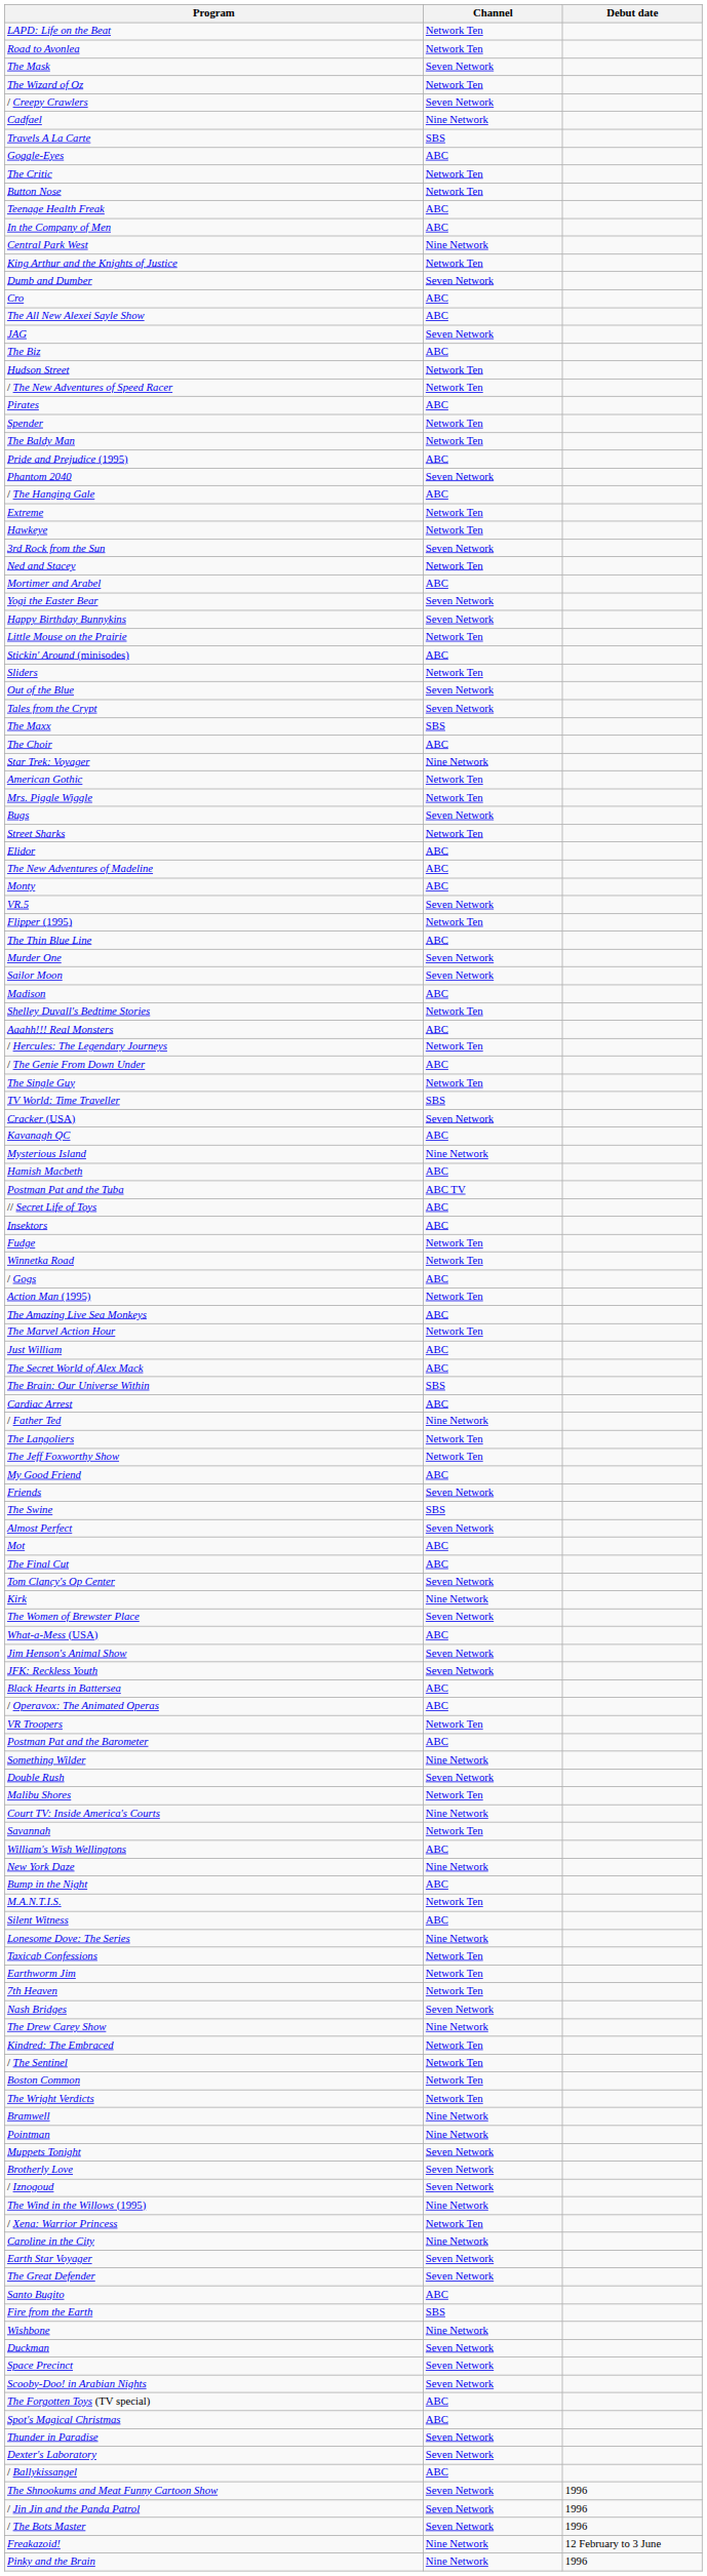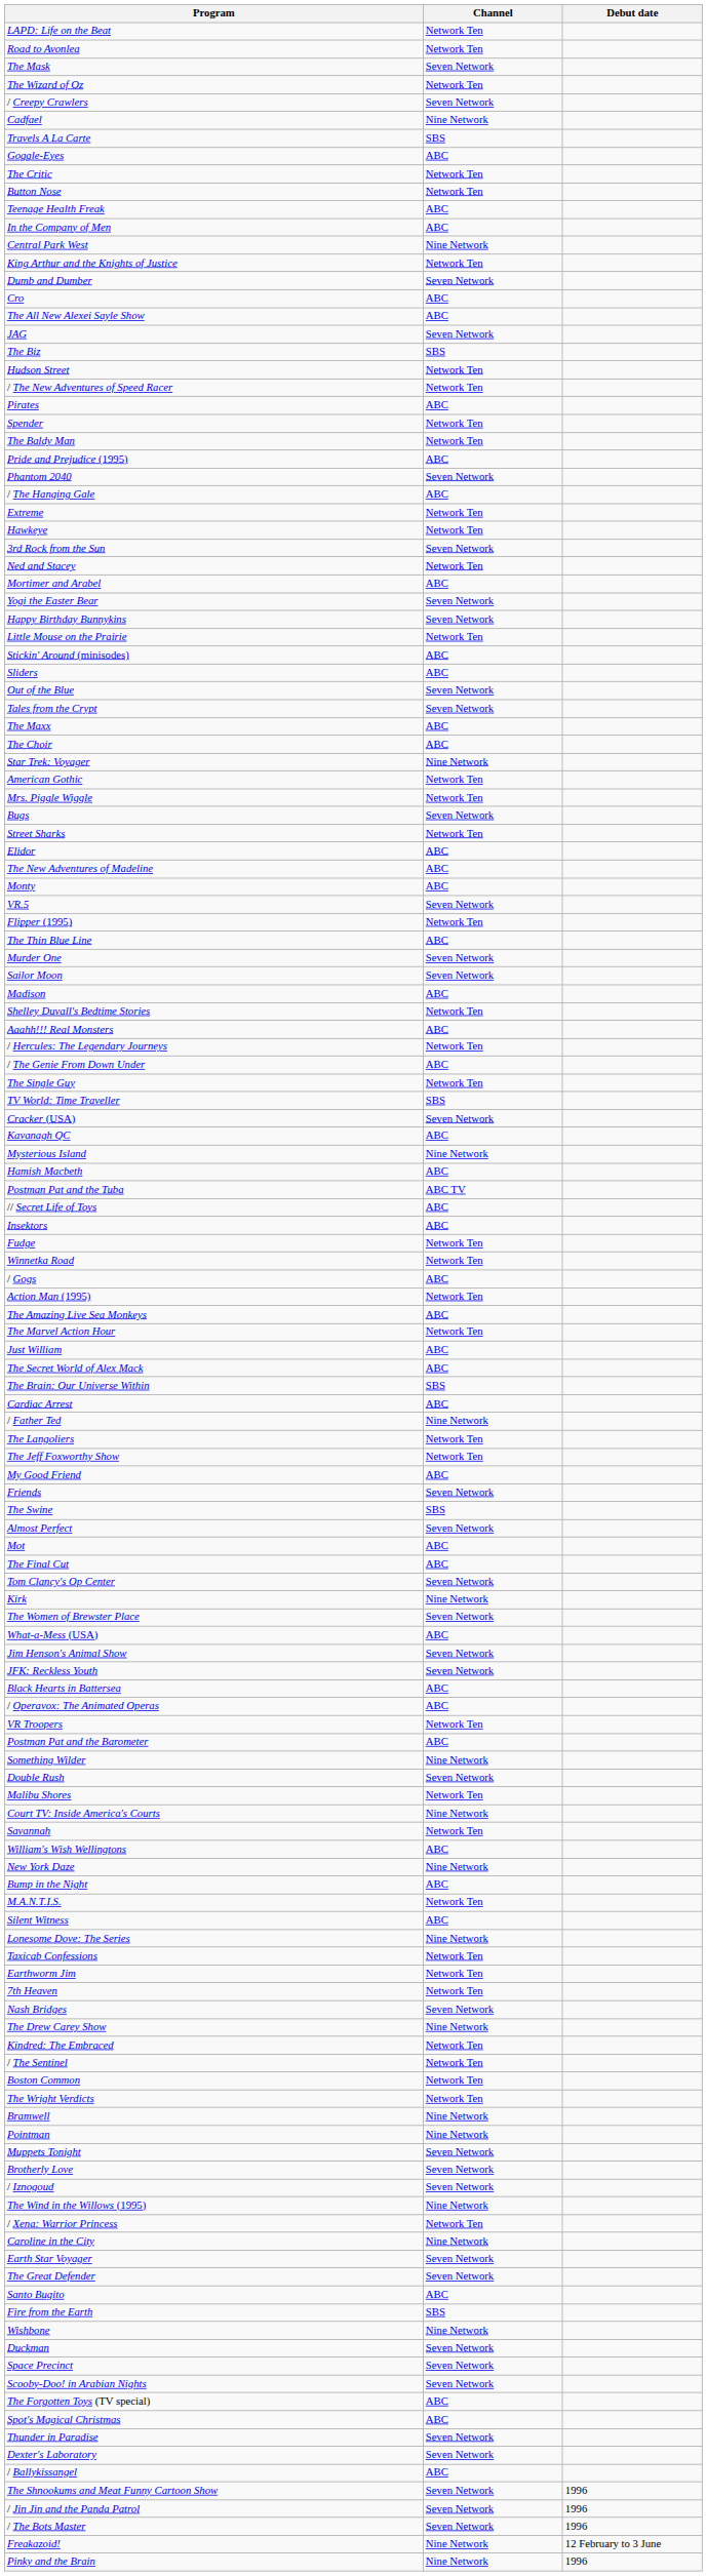 <table class="wikitable sortable" width="100%" style="font-size:87%;">
 <tr bgcolor="#efefef">
 <th width=60%>Program</th>
 <th width=20%>Channel</th>
 <th width=20%>Debut date</th>
 </tr>
 <tr>
 <td> <em><a href='#'>LAPD: Life on the Beat</a></em></td>
 <td><a href='#'>Network Ten</a></td>
 <td></td>
 </tr>
 <tr>
 <td> <em><a href='#'>Road to Avonlea</a></em></td>
 <td><a href='#'>Network Ten</a></td>
 <td></td>
 </tr>
 <tr>
 <td> <em><a href='#'>The Mask</a></em></td>
 <td><a href='#'>Seven Network</a></td>
 <td></td>
 </tr>
 <tr>
 <td> <em><a href='#'>The Wizard of Oz</a></em></td>
 <td><a href='#'>Network Ten</a></td>
 <td></td>
 </tr>
 <tr>
 <td>/ <em><a href='#'>Creepy Crawlers</a></em></td>
 <td><a href='#'>Seven Network</a></td>
 <td></td>
 </tr>
 <tr>
 <td> <em><a href='#'>Cadfael</a></em></td>
 <td><a href='#'>Nine Network</a></td>
 <td></td>
 </tr>
 <tr>
 <td> <em><a href='#'>Travels A La Carte</a></em></td>
 <td><a href='#'>SBS</a></td>
 <td></td>
 </tr>
 <tr>
 <td> <em><a href='#'>Goggle-Eyes</a></em></td>
 <td><a href='#'>ABC</a></td>
 <td></td>
 </tr>
 <tr>
 <td> <em><a href='#'>The Critic</a></em></td>
 <td><a href='#'>Network Ten</a></td>
 <td></td>
 </tr>
 <tr>
 <td> <em><a href='#'>Button Nose</a></em></td>
 <td><a href='#'>Network Ten</a></td>
 <td></td>
 </tr>
 <tr>
 <td> <em><a href='#'>Teenage Health Freak</a></em></td>
 <td><a href='#'>ABC</a></td>
 <td></td>
 </tr>
 <tr>
 <td> <em><a href='#'>In the Company of Men</a></em></td>
 <td><a href='#'>ABC</a></td>
 <td></td>
 </tr>
 <tr>
 <td> <em><a href='#'>Central Park West</a></em></td>
 <td><a href='#'>Nine Network</a></td>
 <td></td>
 </tr>
 <tr>
 <td> <em><a href='#'>King Arthur and the Knights of Justice</a></em></td>
 <td><a href='#'>Network Ten</a></td>
 <td></td>
 </tr>
 <tr>
 <td> <em><a href='#'>Dumb and Dumber</a></em></td>
 <td><a href='#'>Seven Network</a></td>
 <td></td>
 </tr>
 <tr>
 <td> <em><a href='#'>Cro</a></em></td>
 <td><a href='#'>ABC</a></td>
 <td></td>
 </tr>
 <tr>
 <td> <em><a href='#'>The All New Alexei Sayle Show</a></em></td>
 <td><a href='#'>ABC</a></td>
 <td></td>
 </tr>
 <tr>
 <td> <em><a href='#'>JAG</a></em></td>
 <td><a href='#'>Seven Network</a></td>
 <td></td>
 </tr>
 <tr>
 <td> <em><a href='#'>The Biz</a></em></td>
-<td><a href='#'>ABC</a></td>
+<td><a href='#'>SBS</a></td>
 <td></td>
 </tr>
 <tr>
 <td> <em><a href='#'>Hudson Street</a></em></td>
 <td><a href='#'>Network Ten</a></td>
 <td></td>
 </tr>
 <tr>
 <td>/ <em><a href='#'>The New Adventures of Speed Racer</a></em></td>
 <td><a href='#'>Network Ten</a></td>
 <td></td>
 </tr>
 <tr>
 <td> <em><a href='#'>Pirates</a></em></td>
 <td><a href='#'>ABC</a></td>
 <td></td>
 </tr>
 <tr>
 <td> <em><a href='#'>Spender</a></em></td>
 <td><a href='#'>Network Ten</a></td>
 <td></td>
 </tr>
 <tr>
 <td> <em><a href='#'>The Baldy Man</a></em></td>
 <td><a href='#'>Network Ten</a></td>
 <td></td>
 </tr>
 <tr>
 <td> <a href='#'><em>Pride and Prejudice</em> (1995)</a></td>
 <td><a href='#'>ABC</a></td>
 <td></td>
 </tr>
 <tr>
 <td> <em><a href='#'>Phantom 2040</a></em></td>
 <td><a href='#'>Seven Network</a></td>
 <td></td>
 </tr>
 <tr>
 <td>/ <em><a href='#'>The Hanging Gale</a></em></td>
 <td><a href='#'>ABC</a></td>
 <td></td>
 </tr>
 <tr>
 <td> <em><a href='#'>Extreme</a></em></td>
 <td><a href='#'>Network Ten</a></td>
 <td></td>
 </tr>
 <tr>
 <td> <em><a href='#'>Hawkeye</a></em></td>
 <td><a href='#'>Network Ten</a></td>
 <td></td>
 </tr>
 <tr>
 <td> <em><a href='#'>3rd Rock from the Sun</a></em></td>
 <td><a href='#'>Seven Network</a></td>
 <td></td>
 </tr>
 <tr>
 <td> <em><a href='#'>Ned and Stacey</a></em></td>
 <td><a href='#'>Network Ten</a></td>
 <td></td>
 </tr>
 <tr>
 <td> <em><a href='#'>Mortimer and Arabel</a></em></td>
 <td><a href='#'>ABC</a></td>
 <td></td>
 </tr>
 <tr>
 <td> <em><a href='#'>Yogi the Easter Bear</a></em></td>
 <td><a href='#'>Seven Network</a></td>
 <td></td>
 </tr>
 <tr>
 <td> <em><a href='#'>Happy Birthday Bunnykins</a></em></td>
 <td><a href='#'>Seven Network</a></td>
 <td></td>
 </tr>
 <tr>
 <td> <em><a href='#'>Little Mouse on the Prairie</a></em></td>
 <td><a href='#'>Network Ten</a></td>
 <td></td>
 </tr>
 <tr>
 <td> <a href='#'><em>Stickin' Around</em> (minisodes)</a></td>
 <td><a href='#'>ABC</a></td>
 <td></td>
 </tr>
 <tr>
 <td> <em><a href='#'>Sliders</a></em></td>
-<td><a href='#'>Network Ten</a></td>
+<td><a href='#'>ABC</a></td>
 <td></td>
 </tr>
 <tr>
 <td> <em><a href='#'>Out of the Blue</a></em></td>
 <td><a href='#'>Seven Network</a></td>
 <td></td>
 </tr>
 <tr>
 <td> <em><a href='#'>Tales from the Crypt</a></em></td>
 <td><a href='#'>Seven Network</a></td>
 <td></td>
 </tr>
 <tr>
 <td> <em><a href='#'>The Maxx</a></em></td>
-<td><a href='#'>SBS</a></td>
+<td><a href='#'>ABC</a></td>
 <td></td>
 </tr>
 <tr>
 <td> <em><a href='#'>The Choir</a></em></td>
 <td><a href='#'>ABC</a></td>
 <td></td>
 </tr>
 <tr>
 <td> <em><a href='#'>Star Trek: Voyager</a></em></td>
 <td><a href='#'>Nine Network</a></td>
 <td></td>
 </tr>
 <tr>
 <td> <em><a href='#'>American Gothic</a></em></td>
 <td><a href='#'>Network Ten</a></td>
 <td></td>
 </tr>
 <tr>
 <td> <em><a href='#'>Mrs. Piggle Wiggle</a></em></td>
 <td><a href='#'>Network Ten</a></td>
 <td></td>
 </tr>
 <tr>
 <td> <em><a href='#'>Bugs</a></em></td>
 <td><a href='#'>Seven Network</a></td>
 <td></td>
 </tr>
 <tr>
 <td> <em><a href='#'>Street Sharks</a></em></td>
 <td><a href='#'>Network Ten</a></td>
 <td></td>
 </tr>
 <tr>
 <td> <em><a href='#'>Elidor</a></em></td>
 <td><a href='#'>ABC</a></td>
 <td></td>
 </tr>
 <tr>
 <td> <em><a href='#'>The New Adventures of Madeline</a></em></td>
 <td><a href='#'>ABC</a></td>
 <td></td>
 </tr>
 <tr>
 <td> <em><a href='#'>Monty</a></em></td>
 <td><a href='#'>ABC</a></td>
 <td></td>
 </tr>
 <tr>
 <td> <em><a href='#'>VR.5</a></em></td>
 <td><a href='#'>Seven Network</a></td>
 <td></td>
 </tr>
 <tr>
 <td> <a href='#'><em>Flipper</em> (1995)</a></td>
 <td><a href='#'>Network Ten</a></td>
 <td></td>
 </tr>
 <tr>
 <td> <em><a href='#'>The Thin Blue Line</a></em></td>
 <td><a href='#'>ABC</a></td>
 <td></td>
 </tr>
 <tr>
 <td> <em><a href='#'>Murder One</a></em></td>
 <td><a href='#'>Seven Network</a></td>
 <td></td>
 </tr>
 <tr>
 <td> <em><a href='#'>Sailor Moon</a></em></td>
 <td><a href='#'>Seven Network</a></td>
 <td></td>
 </tr>
 <tr>
 <td> <em><a href='#'>Madison</a></em></td>
 <td><a href='#'>ABC</a></td>
 <td></td>
 </tr>
 <tr>
 <td> <em><a href='#'>Shelley Duvall's Bedtime Stories</a></em></td>
 <td><a href='#'>Network Ten</a></td>
 <td></td>
 </tr>
 <tr>
 <td> <em><a href='#'>Aaahh!!! Real Monsters</a></em></td>
 <td><a href='#'>ABC</a></td>
 <td></td>
 </tr>
 <tr>
 <td>/ <em><a href='#'>Hercules: The Legendary Journeys</a></em></td>
 <td><a href='#'>Network Ten</a></td>
 <td></td>
 </tr>
 <tr>
 <td>/ <em><a href='#'>The Genie From Down Under</a></em></td>
 <td><a href='#'>ABC</a></td>
 <td></td>
 </tr>
 <tr>
 <td> <em><a href='#'>The Single Guy</a></em></td>
 <td><a href='#'>Network Ten</a></td>
 <td></td>
 </tr>
 <tr>
 <td> <em><a href='#'>TV World: Time Traveller</a></em></td>
 <td><a href='#'>SBS</a></td>
 <td></td>
 </tr>
 <tr>
 <td> <a href='#'><em>Cracker</em> (USA)</a></td>
 <td><a href='#'>Seven Network</a></td>
 <td></td>
 </tr>
 <tr>
 <td> <em><a href='#'>Kavanagh QC</a></em></td>
 <td><a href='#'>ABC</a></td>
 <td></td>
 </tr>
 <tr>
 <td> <em><a href='#'>Mysterious Island</a></em></td>
 <td><a href='#'>Nine Network</a></td>
 <td></td>
 </tr>
 <tr>
 <td> <em><a href='#'>Hamish Macbeth</a></em></td>
 <td><a href='#'>ABC</a></td>
 <td></td>
 </tr>
 <tr>
 <td> <em><a href='#'>Postman Pat and the Tuba</a></em></td>
 <td><a href='#'>ABC TV</a></td>
 <td></td>
 </tr>
 <tr>
 <td>// <em><a href='#'>Secret Life of Toys</a></em></td>
 <td><a href='#'>ABC</a></td>
 <td></td>
 </tr>
 <tr>
 <td> <em><a href='#'>Insektors</a></em></td>
 <td><a href='#'>ABC</a></td>
 <td></td>
 </tr>
 <tr>
 <td> <em><a href='#'>Fudge</a></em></td>
 <td><a href='#'>Network Ten</a></td>
 <td></td>
 </tr>
 <tr>
 <td> <em><a href='#'>Winnetka Road</a></em></td>
 <td><a href='#'>Network Ten</a></td>
 <td></td>
 </tr>
 <tr>
 <td>/ <em><a href='#'>Gogs</a></em></td>
 <td><a href='#'>ABC</a></td>
 <td></td>
 </tr>
 <tr>
 <td> <a href='#'><em>Action Man</em> (1995)</a></td>
 <td><a href='#'>Network Ten</a></td>
 <td></td>
 </tr>
 <tr>
 <td> <em><a href='#'>The Amazing Live Sea Monkeys</a></em></td>
 <td><a href='#'>ABC</a></td>
 <td></td>
 </tr>
 <tr>
 <td> <em><a href='#'>The Marvel Action Hour</a></em></td>
 <td><a href='#'>Network Ten</a></td>
 <td></td>
 </tr>
 <tr>
 <td> <em><a href='#'>Just William</a></em></td>
 <td><a href='#'>ABC</a></td>
 <td></td>
 </tr>
 <tr>
 <td> <em><a href='#'>The Secret World of Alex Mack</a></em></td>
 <td><a href='#'>ABC</a></td>
 <td></td>
 </tr>
 <tr>
 <td> <em><a href='#'>The Brain: Our Universe Within</a></em></td>
 <td><a href='#'>SBS</a></td>
 <td></td>
 </tr>
 <tr>
 <td> <em><a href='#'>Cardiac Arrest</a></em></td>
 <td><a href='#'>ABC</a></td>
 <td></td>
 </tr>
 <tr>
 <td>/ <em><a href='#'>Father Ted</a></em></td>
 <td><a href='#'>Nine Network</a></td>
 <td></td>
 </tr>
 <tr>
 <td> <em><a href='#'>The Langoliers</a></em></td>
 <td><a href='#'>Network Ten</a></td>
 <td></td>
 </tr>
 <tr>
 <td> <em><a href='#'>The Jeff Foxworthy Show</a></em></td>
 <td><a href='#'>Network Ten</a></td>
 <td></td>
 </tr>
 <tr>
 <td> <em><a href='#'>My Good Friend</a></em></td>
 <td><a href='#'>ABC</a></td>
 <td></td>
 </tr>
 <tr>
 <td> <em><a href='#'>Friends</a></em></td>
 <td><a href='#'>Seven Network</a></td>
 <td></td>
 </tr>
 <tr>
 <td> <em><a href='#'>The Swine</a></em></td>
 <td><a href='#'>SBS</a></td>
 <td></td>
 </tr>
 <tr>
 <td> <em><a href='#'>Almost Perfect</a></em></td>
 <td><a href='#'>Seven Network</a></td>
 <td></td>
 </tr>
 <tr>
 <td> <em><a href='#'>Mot</a></em></td>
 <td><a href='#'>ABC</a></td>
 <td></td>
 </tr>
 <tr>
 <td> <em><a href='#'>The Final Cut</a></em></td>
 <td><a href='#'>ABC</a></td>
 <td></td>
 </tr>
 <tr>
 <td> <em><a href='#'>Tom Clancy's Op Center</a></em></td>
 <td><a href='#'>Seven Network</a></td>
 <td></td>
 </tr>
 <tr>
 <td> <em><a href='#'>Kirk</a></em></td>
 <td><a href='#'>Nine Network</a></td>
 <td></td>
 </tr>
 <tr>
 <td> <em><a href='#'>The Women of Brewster Place</a></em></td>
 <td><a href='#'>Seven Network</a></td>
 <td></td>
 </tr>
 <tr>
 <td> <a href='#'><em>What-a-Mess</em> (USA)</a></td>
 <td><a href='#'>ABC</a></td>
 <td></td>
 </tr>
 <tr>
 <td> <em><a href='#'>Jim Henson's Animal Show</a></em></td>
 <td><a href='#'>Seven Network</a></td>
 <td></td>
 </tr>
 <tr>
 <td> <em><a href='#'>JFK: Reckless Youth</a></em></td>
 <td><a href='#'>Seven Network</a></td>
 <td></td>
 </tr>
 <tr>
 <td> <em><a href='#'>Black Hearts in Battersea</a></em></td>
 <td><a href='#'>ABC</a></td>
 <td></td>
 </tr>
 <tr>
 <td>/ <em><a href='#'>Operavox: The Animated Operas</a></em></td>
 <td><a href='#'>ABC</a></td>
 <td></td>
 </tr>
 <tr>
 <td> <em><a href='#'>VR Troopers</a></em></td>
 <td><a href='#'>Network Ten</a></td>
 <td></td>
 </tr>
 <tr>
 <td> <em><a href='#'>Postman Pat and the Barometer</a></em></td>
 <td><a href='#'>ABC</a></td>
 <td></td>
 </tr>
 <tr>
 <td> <em><a href='#'>Something Wilder</a></em></td>
 <td><a href='#'>Nine Network</a></td>
 <td></td>
 </tr>
 <tr>
 <td> <em><a href='#'>Double Rush</a></em></td>
 <td><a href='#'>Seven Network</a></td>
 <td></td>
 </tr>
 <tr>
 <td> <em><a href='#'>Malibu Shores</a></em></td>
 <td><a href='#'>Network Ten</a></td>
 <td></td>
 </tr>
 <tr>
 <td> <em><a href='#'>Court TV: Inside America's Courts</a></em></td>
 <td><a href='#'>Nine Network</a></td>
 <td></td>
 </tr>
 <tr>
 <td> <em><a href='#'>Savannah</a></em></td>
 <td><a href='#'>Network Ten</a></td>
 <td></td>
 </tr>
 <tr>
 <td> <em><a href='#'>William's Wish Wellingtons</a></em></td>
 <td><a href='#'>ABC</a></td>
 <td></td>
 </tr>
 <tr>
 <td> <em><a href='#'>New York Daze</a></em></td>
 <td><a href='#'>Nine Network</a></td>
 <td></td>
 </tr>
 <tr>
 <td> <em><a href='#'>Bump in the Night</a></em></td>
 <td><a href='#'>ABC</a></td>
 <td></td>
 </tr>
 <tr>
 <td> <em><a href='#'>M.A.N.T.I.S.</a></em></td>
 <td><a href='#'>Network Ten</a></td>
 <td></td>
 </tr>
 <tr>
 <td> <em><a href='#'>Silent Witness</a></em></td>
 <td><a href='#'>ABC</a></td>
 <td></td>
 </tr>
 <tr>
 <td> <em><a href='#'>Lonesome Dove: The Series</a></em></td>
 <td><a href='#'>Nine Network</a></td>
 <td></td>
 </tr>
 <tr>
 <td> <em><a href='#'>Taxicab Confessions</a></em></td>
 <td><a href='#'>Network Ten</a></td>
 <td></td>
 </tr>
 <tr>
 <td> <em><a href='#'>Earthworm Jim</a></em></td>
 <td><a href='#'>Network Ten</a></td>
 <td></td>
 </tr>
 <tr>
 <td> <em><a href='#'>7th Heaven</a></em></td>
 <td><a href='#'>Network Ten</a></td>
 <td></td>
 </tr>
 <tr>
 <td> <em><a href='#'>Nash Bridges</a></em></td>
 <td><a href='#'>Seven Network</a></td>
 <td></td>
 </tr>
 <tr>
 <td> <em><a href='#'>The Drew Carey Show</a></em></td>
 <td><a href='#'>Nine Network</a></td>
 <td></td>
 </tr>
 <tr>
 <td> <em><a href='#'>Kindred: The Embraced</a></em></td>
 <td><a href='#'>Network Ten</a></td>
 <td></td>
 </tr>
 <tr>
 <td>/ <em><a href='#'>The Sentinel</a></em></td>
 <td><a href='#'>Network Ten</a></td>
 <td></td>
 </tr>
 <tr>
 <td> <em><a href='#'>Boston Common</a></em></td>
 <td><a href='#'>Network Ten</a></td>
 <td></td>
 </tr>
 <tr>
 <td> <em><a href='#'>The Wright Verdicts</a></em></td>
 <td><a href='#'>Network Ten</a></td>
 <td></td>
 </tr>
 <tr>
 <td> <em><a href='#'>Bramwell</a></em></td>
 <td><a href='#'>Nine Network</a></td>
 <td></td>
 </tr>
 <tr>
 <td> <em><a href='#'>Pointman</a></em></td>
 <td><a href='#'>Nine Network</a></td>
 <td></td>
 </tr>
 <tr>
 <td> <em><a href='#'>Muppets Tonight</a></em></td>
 <td><a href='#'>Seven Network</a></td>
 <td></td>
 </tr>
 <tr>
 <td> <em><a href='#'>Brotherly Love</a></em></td>
 <td><a href='#'>Seven Network</a></td>
 <td></td>
 </tr>
 <tr>
 <td>/ <em><a href='#'>Iznogoud</a></em></td>
 <td><a href='#'>Seven Network</a></td>
 <td></td>
 </tr>
 <tr>
 <td> <a href='#'><em>The Wind in the Willows</em> (1995)</a></td>
 <td><a href='#'>Nine Network</a></td>
 <td></td>
 </tr>
 <tr>
 <td>/ <em><a href='#'>Xena: Warrior Princess</a></em></td>
 <td><a href='#'>Network Ten</a></td>
 <td></td>
 </tr>
 <tr>
 <td> <em><a href='#'>Caroline in the City</a></em></td>
 <td><a href='#'>Nine Network</a></td>
 <td></td>
 </tr>
 <tr>
 <td> <em><a href='#'>Earth Star Voyager</a></em></td>
 <td><a href='#'>Seven Network</a></td>
 <td></td>
 </tr>
 <tr>
 <td> <em><a href='#'>The Great Defender</a></em></td>
 <td><a href='#'>Seven Network</a></td>
 <td></td>
 </tr>
 <tr>
 <td> <em><a href='#'>Santo Bugito</a></em></td>
 <td><a href='#'>ABC</a></td>
 <td></td>
 </tr>
 <tr>
 <td> <em><a href='#'>Fire from the Earth</a></em></td>
 <td><a href='#'>SBS</a></td>
 <td></td>
 </tr>
 <tr>
 <td> <em><a href='#'>Wishbone</a></em></td>
 <td><a href='#'>Nine Network</a></td>
 <td></td>
 </tr>
 <tr>
 <td> <em><a href='#'>Duckman</a></em></td>
 <td><a href='#'>Seven Network</a></td>
 <td></td>
 </tr>
 <tr>
 <td> <em><a href='#'>Space Precinct</a></em></td>
 <td><a href='#'>Seven Network</a></td>
 <td></td>
 </tr>
 <tr>
 <td> <em><a href='#'>Scooby-Doo! in Arabian Nights</a></em></td>
 <td><a href='#'>Seven Network</a></td>
 <td></td>
 </tr>
 <tr>
 <td> <em><a href='#'>The Forgotten Toys</a></em> (TV special)</td>
 <td><a href='#'>ABC</a></td>
 <td></td>
 </tr>
 <tr>
 <td> <em><a href='#'>Spot's Magical Christmas</a></em></td>
 <td><a href='#'>ABC</a></td>
 <td></td>
 </tr>
 <tr>
 <td> <em><a href='#'>Thunder in Paradise</a></em></td>
 <td><a href='#'>Seven Network</a></td>
 <td></td>
 </tr>
 <tr>
 <td> <em><a href='#'>Dexter's Laboratory</a></em></td>
 <td><a href='#'>Seven Network</a></td>
 <td></td>
 </tr>
 <tr>
 <td>/ <em><a href='#'>Ballykissangel</a></em></td>
 <td><a href='#'>ABC</a></td>
 <td></td>
 </tr>
 <tr>
 <td> <em><a href='#'>The Shnookums and Meat Funny Cartoon Show</a></em></td>
 <td><a href='#'>Seven Network</a></td>
 <td>1996</td>
 </tr>
 <tr>
 <td>/ <em><a href='#'>Jin Jin and the Panda Patrol</a></em></td>
 <td><a href='#'>Seven Network</a></td>
 <td>1996</td>
 </tr>
 <tr>
 <td>/ <em><a href='#'>The Bots Master</a></em></td>
 <td><a href='#'>Seven Network</a></td>
 <td>1996</td>
 </tr>
 <tr>
 <td> <em><a href='#'>Freakazoid!</a></em></td>
 <td><a href='#'>Nine Network</a></td>
 <td>12 February to 3 June</td>
 </tr>
 <tr>
 <td> <em><a href='#'>Pinky and the Brain</a></em></td>
 <td><a href='#'>Nine Network</a></td>
 <td>1996</td>
 </tr>
 </table>
